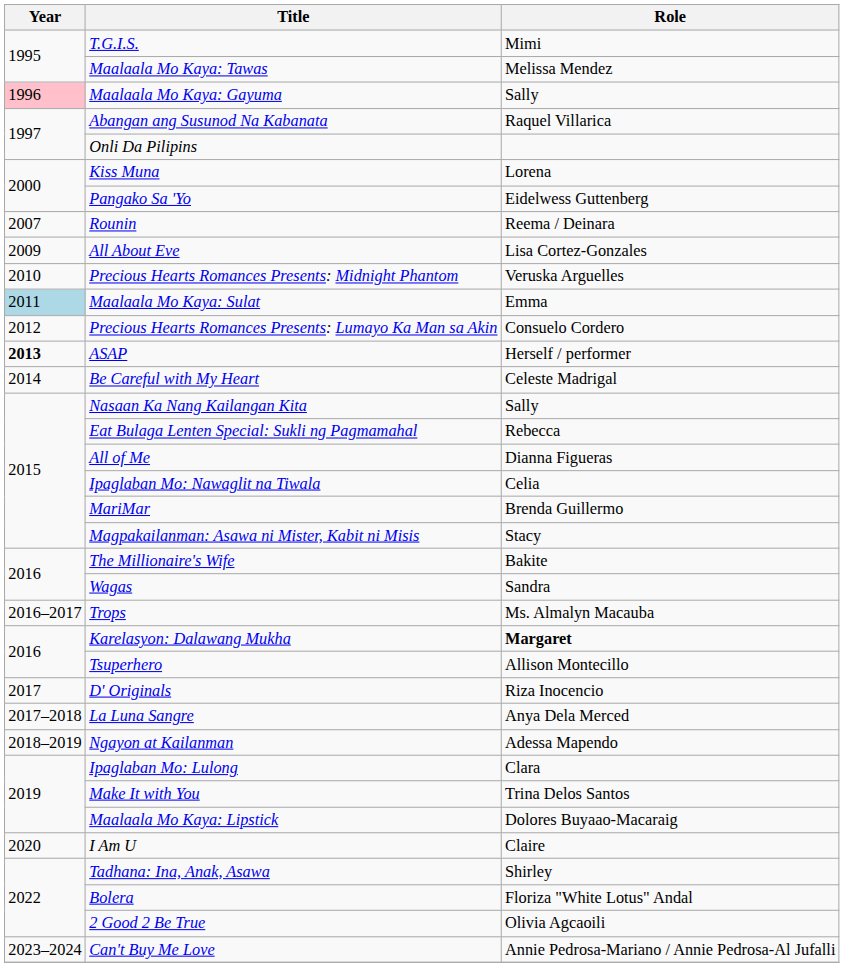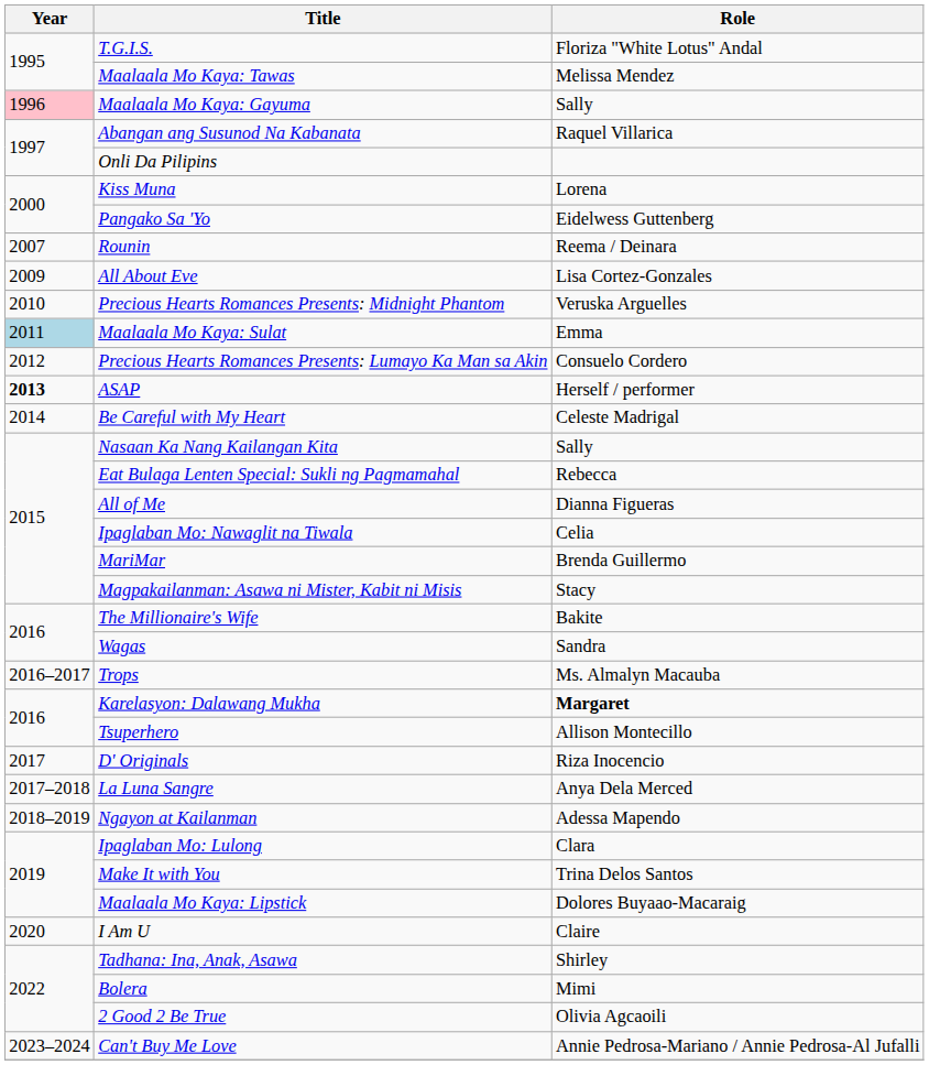 <table class="wikitable sortable">
 <tr>
 <th>Year</th>
 <th>Title</th>
 <th>Role</th>
 </tr>
 <tr>
 <td rowspan="2">1995</td>
 <td><em><a href='#'>T.G.I.S.</a></em></td>
-<td>Mimi</td>
+<td>Floriza "White Lotus" Andal</td>
 </tr>
 <tr>
 <td><a href='#'><em>Maalaala Mo Kaya: Tawas</em></a></td>
 <td>Melissa Mendez</td>
 </tr>
 <tr>
 <td style="background: pink;">1996</td>
 <td><a href='#'><em>Maalaala Mo Kaya: Gayuma</em></a></td>
 <td>Sally</td>
 </tr>
 <tr>
 <td rowspan="2">1997</td>
 <td><em><a href='#'>Abangan ang Susunod Na Kabanata</a></em></td>
 <td>Raquel Villarica</td>
 </tr>
 <tr>
 <td><em>Onli Da Pilipins</em></td>
 <td></td>
 </tr>
 <tr>
 <td rowspan=2>2000</td>
 <td><em><a href='#'>Kiss Muna</a></em></td>
 <td>Lorena</td>
 </tr>
 <tr>
 <td><em><a href='#'>Pangako Sa 'Yo</a></em></td>
 <td>Eidelwess Guttenberg</td>
 </tr>
 <tr>
 <td>2007</td>
 <td><em><a href='#'>Rounin</a></em></td>
 <td>Reema / Deinara</td>
 </tr>
 <tr>
 <td>2009</td>
 <td><em><a href='#'>All About Eve</a></em></td>
 <td>Lisa Cortez-Gonzales</td>
 </tr>
 <tr>
 <td>2010</td>
 <td><em><a href='#'>Precious Hearts Romances Presents</a>: <a href='#'>Midnight Phantom</a></em></td>
 <td>Veruska Arguelles</td>
 </tr>
 <tr>
 <td style="background: lightblue;">2011</td>
 <td><em><a href='#'>Maalaala Mo Kaya: Sulat</a></em></td>
 <td>Emma</td>
 </tr>
 <tr>
 <td>2012</td>
 <td><em><a href='#'>Precious Hearts Romances Presents</a>: <a href='#'>Lumayo Ka Man sa Akin</a></em></td>
 <td>Consuelo Cordero</td>
 </tr>
 <tr>
 <td><strong>2013</strong></td>
 <td><em><a href='#'>ASAP</a></em></td>
 <td>Herself / performer</td>
 </tr>
 <tr>
 <td>2014</td>
 <td><em><a href='#'>Be Careful with My Heart</a></em></td>
 <td>Celeste Madrigal</td>
 </tr>
 <tr>
 <td rowspan="6">2015</td>
 <td><em><a href='#'>Nasaan Ka Nang Kailangan Kita</a></em></td>
 <td>Sally</td>
 </tr>
 <tr>
 <td><em><a href='#'>Eat Bulaga Lenten Special: Sukli ng Pagmamahal</a></em></td>
 <td>Rebecca</td>
 </tr>
 <tr>
 <td><em><a href='#'>All of Me</a></em></td>
 <td>Dianna Figueras</td>
 </tr>
 <tr>
 <td><em><a href='#'>Ipaglaban Mo: Nawaglit na Tiwala</a></em></td>
 <td>Celia</td>
 </tr>
 <tr>
 <td><em><a href='#'>MariMar</a></em></td>
 <td>Brenda Guillermo</td>
 </tr>
 <tr>
 <td><em><a href='#'>Magpakailanman: Asawa ni Mister, Kabit ni Misis</a></em></td>
 <td>Stacy</td>
 </tr>
 <tr>
 <td rowspan=2>2016</td>
 <td><em><a href='#'>The Millionaire's Wife</a></em></td>
 <td>Bakite</td>
 </tr>
 <tr>
 <td><em><a href='#'>Wagas</a></em></td>
 <td>Sandra</td>
 </tr>
 <tr>
 <td>2016–2017</td>
 <td><em><a href='#'>Trops</a></em></td>
 <td>Ms. Almalyn Macauba</td>
 </tr>
 <tr>
 <td rowspan=2>2016</td>
 <td><em><a href='#'>Karelasyon: Dalawang Mukha</a></em></td>
 <td><strong>Margaret</strong></td>
 </tr>
 <tr>
 <td><em><a href='#'>Tsuperhero</a></em></td>
 <td>Allison Montecillo</td>
 </tr>
 <tr>
 <td>2017</td>
 <td><em><a href='#'>D' Originals</a></em></td>
 <td>Riza Inocencio</td>
 </tr>
 <tr>
 <td>2017–2018</td>
 <td><em><a href='#'>La Luna Sangre</a></em></td>
 <td>Anya Dela Merced</td>
 </tr>
 <tr>
 <td>2018–2019</td>
 <td><em><a href='#'>Ngayon at Kailanman</a></em></td>
 <td>Adessa Mapendo</td>
 </tr>
 <tr>
 <td rowspan="3">2019</td>
 <td><em><a href='#'>Ipaglaban Mo: Lulong</a></em></td>
 <td>Clara</td>
 </tr>
 <tr>
 <td><em><a href='#'>Make It with You</a></em></td>
 <td>Trina Delos Santos</td>
 </tr>
 <tr>
 <td><em><a href='#'>Maalaala Mo Kaya: Lipstick</a></em></td>
 <td>Dolores Buyaao-Macaraig</td>
 </tr>
 <tr>
 <td>2020</td>
 <td><em>I Am U</em></td>
 <td>Claire</td>
 </tr>
 <tr>
 <td rowspan="3">2022</td>
 <td><em><a href='#'>Tadhana: Ina, Anak, Asawa</a></em></td>
 <td>Shirley</td>
 </tr>
 <tr>
 <td><em><a href='#'>Bolera</a></em></td>
-<td>Floriza "White Lotus" Andal</td>
+<td>Mimi</td>
 </tr>
 <tr>
 <td><em><a href='#'>2 Good 2 Be True</a></em></td>
 <td>Olivia Agcaoili</td>
 </tr>
 <tr>
 <td>2023–2024</td>
 <td><em><a href='#'>Can't Buy Me Love</a></em></td>
 <td>Annie Pedrosa-Mariano / Annie Pedrosa-Al Jufalli</td>
 </tr>
 <tr>
 </tr>
 </table>
